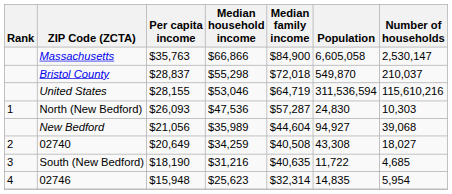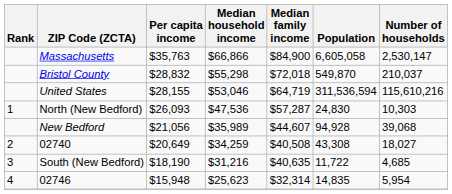 <table class="wikitable sortable">
 <tr valign=bottom>
 <th>Rank</th>
 <th>ZIP Code (ZCTA)</th>
 <th>Per capita<br>income</th>
 <th>Median<br>household<br>income</th>
 <th>Median<br>family<br>income</th>
 <th>Population</th>
 <th>Number of<br>households</th>
 </tr>
 <tr>
 <td></td>
 <td><em><a href='#'>Massachusetts</a></em></td>
 <td>$35,763</td>
 <td>$66,866</td>
 <td>$84,900</td>
 <td>6,605,058</td>
 <td>2,530,147</td>
 </tr>
 <tr>
 <td></td>
 <td><em><a href='#'>Bristol County</a></em></td>
-<td>$28,837</td>
+<td>$28,832</td>
 <td>$55,298</td>
 <td>$72,018</td>
 <td>549,870</td>
 <td>210,037</td>
 </tr>
 <tr>
 <td></td>
 <td><em>United States</em></td>
 <td>$28,155</td>
 <td>$53,046</td>
 <td>$64,719</td>
 <td>311,536,594</td>
 <td>115,610,216</td>
 </tr>
 <tr>
 <td>1</td>
 <td>North (New Bedford)</td>
 <td>$26,093</td>
 <td>$47,536</td>
 <td>$57,287</td>
 <td>24,830</td>
 <td>10,303</td>
 </tr>
 <tr>
 <td></td>
 <td><em>New Bedford</em></td>
 <td>$21,056</td>
 <td>$35,989</td>
-<td>$44,604</td>
-<td>94,927</td>
+<td>$44,607</td>
+<td>94,928</td>
 <td>39,068</td>
 </tr>
 <tr>
 <td>2</td>
 <td>02740</td>
 <td>$20,649</td>
 <td>$34,259</td>
 <td>$40,508</td>
 <td>43,308</td>
 <td>18,027</td>
 </tr>
 <tr>
 <td>3</td>
 <td>South (New Bedford)</td>
 <td>$18,190</td>
 <td>$31,216</td>
 <td>$40,635</td>
 <td>11,722</td>
 <td>4,685</td>
 </tr>
 <tr>
 <td>4</td>
 <td>02746</td>
 <td>$15,948</td>
 <td>$25,623</td>
 <td>$32,314</td>
 <td>14,835</td>
 <td>5,954</td>
 </tr>
 <tr>
 </tr>
 </table>
